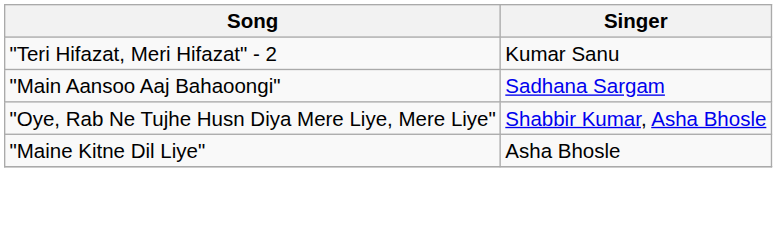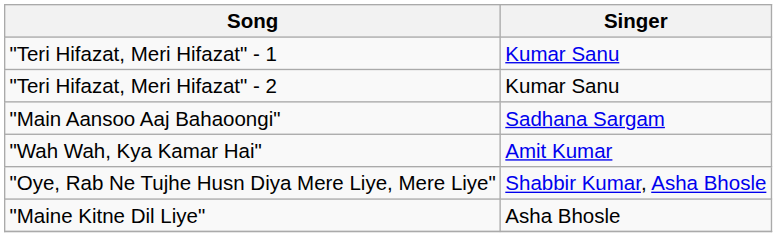 <table class="wikitable" style="font-size:95%;">
 <tr>
 <th>Song</th>
 <th>Singer</th>
+</tr>
+<tr>
+<td>"Teri Hifazat, Meri Hifazat" - 1</td>
+<td><a href='#'>Kumar Sanu</a></td>
 </tr>
 <tr>
 <td>"Teri Hifazat, Meri Hifazat"  - 2</td>
 <td>Kumar Sanu</td>
 </tr>
 <tr>
 <td>"Main Aansoo Aaj Bahaoongi"</td>
 <td><a href='#'>Sadhana Sargam</a></td>
+</tr>
+<tr>
+<td>"Wah Wah, Kya Kamar Hai"</td>
+<td><a href='#'>Amit Kumar</a></td>
 </tr>
 <tr>
 <td>"Oye, Rab Ne Tujhe Husn Diya Mere Liye, Mere Liye"</td>
 <td><a href='#'>Shabbir Kumar</a>, <a href='#'>Asha Bhosle</a></td>
 </tr>
 <tr>
 <td>"Maine Kitne Dil Liye"</td>
 <td>Asha Bhosle</td>
 </tr>
 <tr>
 </tr>
 </table>
